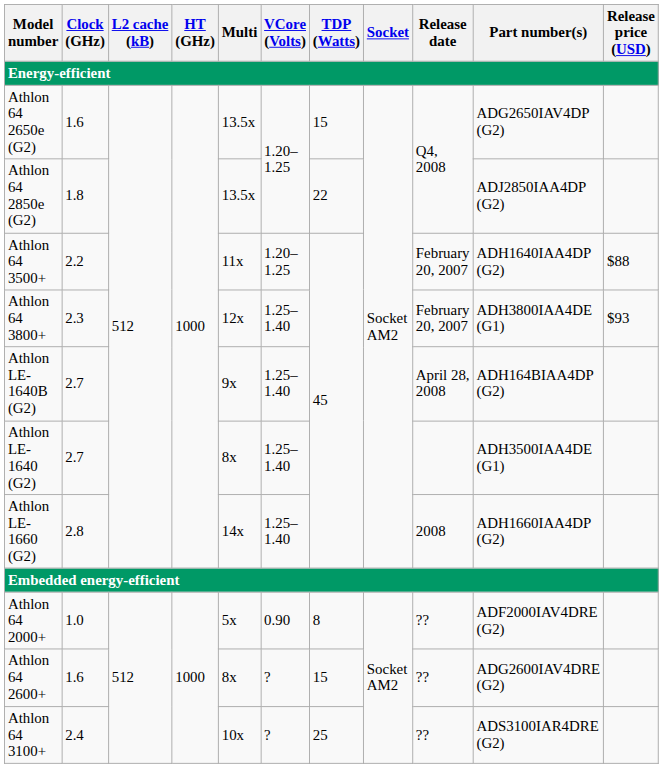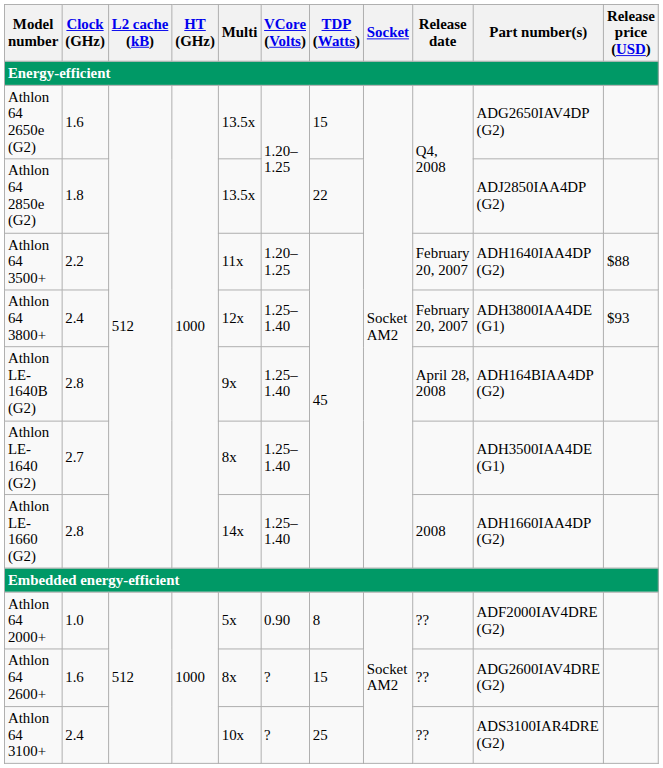 <table class="wikitable">
 <tr>
 <th>Model number</th>
 <th><a href='#'>Clock</a><br>(GHz)</th>
 <th><a href='#'>L2 cache</a><br>(<a href='#'>kB</a>)</th>
 <th><a href='#'>HT</a><br>(GHz)</th>
 <th>Multi</th>
 <th><a href='#'>VCore</a><br>(<a href='#'>Volts</a>)</th>
 <th><a href='#'>TDP</a><br>(<a href='#'>Watts</a>)</th>
 <th><a href='#'>Socket</a></th>
 <th>Release date</th>
 <th>Part number(s)</th>
 <th>Release<br>price<br>(<a href='#'>USD</a>)</th>
 </tr>
 <tr>
 <td align="left" colspan="11" style="background:#009966;color: white"><strong>Energy-efficient</strong></td>
 </tr>
 <tr>
 <td>Athlon 64 2650e (G2)</td>
 <td>1.6</td>
 <td rowspan="7">512</td>
 <td rowspan="7">1000</td>
 <td>13.5x</td>
 <td rowspan="2">1.20–1.25</td>
 <td>15</td>
 <td rowspan="7">Socket AM2</td>
 <td rowspan="2">Q4, 2008</td>
 <td>ADG2650IAV4DP (G2)</td>
 </tr>
 <tr>
 <td>Athlon 64 2850e (G2)</td>
 <td>1.8</td>
 <td>13.5x</td>
 <td>22</td>
 <td>ADJ2850IAA4DP (G2)</td>
 <td></td>
 </tr>
 <tr>
 <td>Athlon 64 3500+</td>
 <td>2.2</td>
 <td>11x</td>
 <td>1.20–1.25</td>
 <td rowspan="5">45</td>
 <td>February 20, 2007</td>
 <td>ADH1640IAA4DP (G2)</td>
 <td>$88</td>
 </tr>
 <tr>
 <td>Athlon 64 3800+</td>
-<td>2.3</td>
+<td>2.4</td>
 <td>12x</td>
 <td>1.25–1.40</td>
 <td>February 20, 2007</td>
 <td>ADH3800IAA4DE (G1)</td>
 <td>$93</td>
 </tr>
 <tr>
 <td>Athlon LE-1640B (G2)</td>
-<td>2.7</td>
+<td>2.8</td>
 <td>9x</td>
 <td>1.25–1.40</td>
 <td>April 28, 2008</td>
 <td>ADH164BIAA4DP (G2)</td>
 <td></td>
 </tr>
 <tr>
 <td>Athlon LE-1640 (G2)</td>
 <td>2.7</td>
 <td>8x</td>
 <td>1.25–1.40</td>
 <td></td>
 <td>ADH3500IAA4DE (G1)</td>
 <td></td>
 </tr>
 <tr>
 <td>Athlon LE-1660 (G2)</td>
 <td>2.8</td>
 <td>14x</td>
 <td>1.25–1.40</td>
 <td>2008</td>
 <td>ADH1660IAA4DP (G2)</td>
 <td></td>
 </tr>
 <tr>
 <td align="left" colspan="11" style="background:#009966;color: white"><strong>Embedded energy-efficient</strong></td>
 </tr>
 <tr>
 <td>Athlon 64 2000+</td>
 <td>1.0</td>
 <td rowspan="3">512</td>
 <td rowspan="3">1000</td>
 <td>5x</td>
 <td>0.90</td>
 <td>8</td>
 <td rowspan="3">Socket AM2</td>
 <td>??</td>
 <td>ADF2000IAV4DRE (G2)</td>
 <td></td>
 </tr>
 <tr>
 <td>Athlon 64 2600+</td>
 <td>1.6</td>
 <td>8x</td>
 <td>?</td>
 <td>15</td>
 <td>??</td>
 <td>ADG2600IAV4DRE (G2)</td>
 <td></td>
 </tr>
 <tr>
 <td>Athlon 64 3100+</td>
 <td>2.4</td>
 <td>10x</td>
 <td>?</td>
 <td>25</td>
 <td>??</td>
 <td>ADS3100IAR4DRE (G2)</td>
 <td></td>
 </tr>
 </table>
